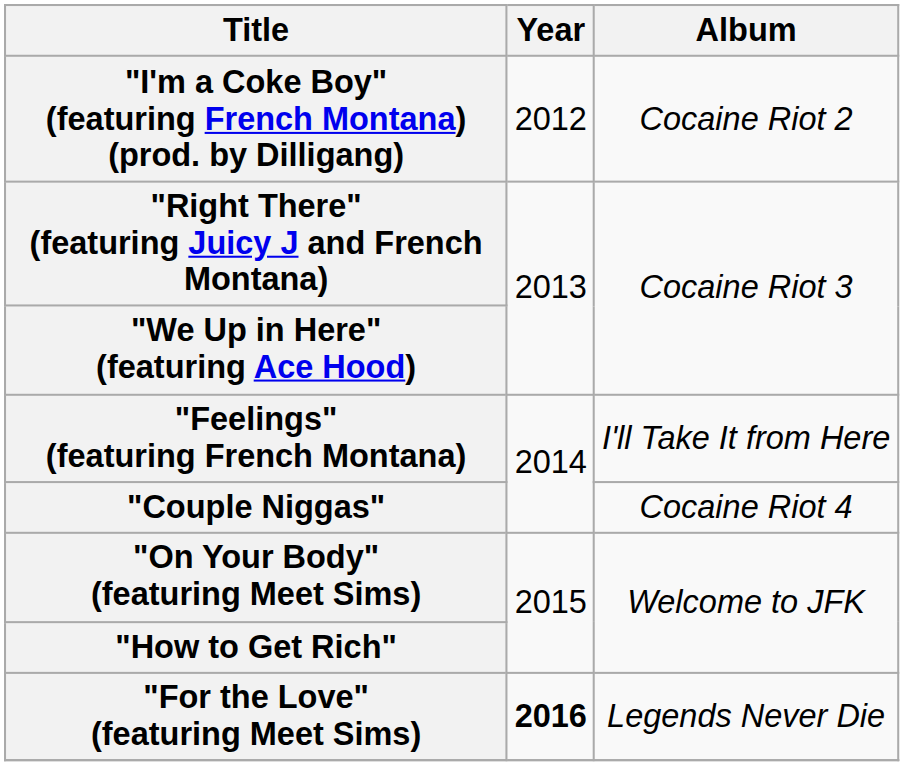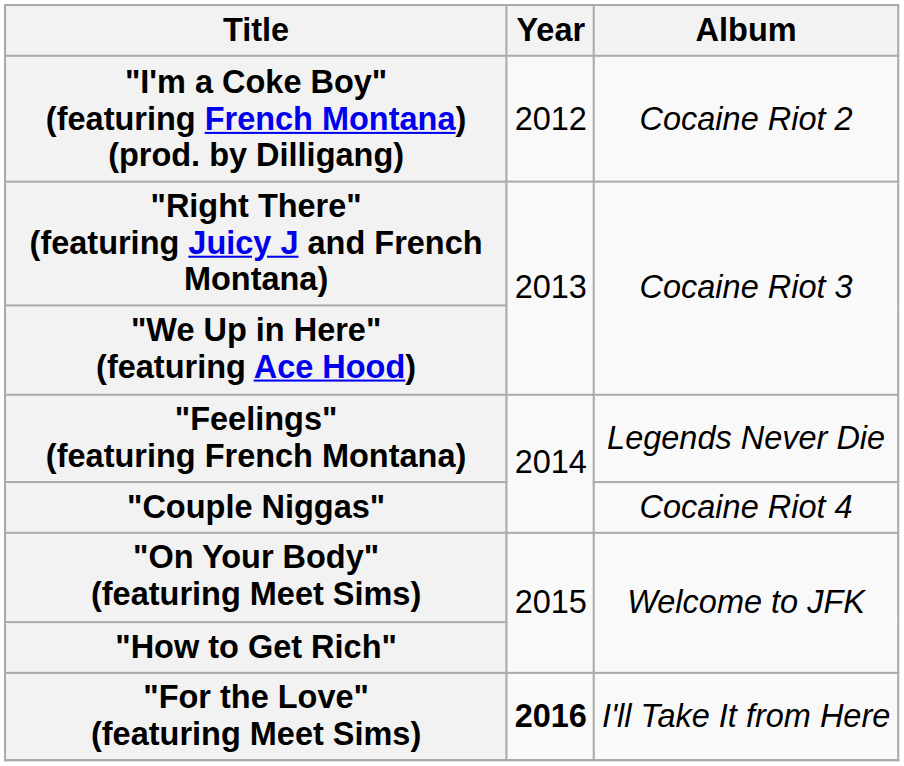 <table class="wikitable plainrowheaders" style="text-align:center;">
 <tr>
 <th scope="col" rowspan="1" style="width:15em;">Title</th>
 <th scope="col" rowspan="1">Year</th>
 <th scope="col" rowspan="1">Album</th>
 </tr>
 <tr>
 <th scope="row">"I'm a Coke Boy"<br><span>(featuring <a href='#'>French Montana</a>)(prod. by Dilligang)</span></th>
 <td>2012</td>
 <td><em>Cocaine Riot 2</em></td>
 </tr>
 <tr>
 <th scope="row">"Right There"<br><span>(featuring <a href='#'>Juicy J</a> and French Montana)</span></th>
 <td rowspan="2">2013</td>
 <td rowspan="2"><em>Cocaine Riot 3</em></td>
 </tr>
 <tr>
 <th scope="row">"We Up in Here"<br><span>(featuring <a href='#'>Ace Hood</a>)</span></th>
 </tr>
 <tr>
 <th scope="row">"Feelings"<br><span>(featuring French Montana)</span></th>
 <td rowspan="2">2014</td>
-<td><em>I'll Take It from Here</em></td>
+<td><em>Legends Never Die</em></td>
 </tr>
 <tr>
 <th scope="row">"Couple Niggas"</th>
 <td><em>Cocaine Riot 4</em></td>
 </tr>
 <tr>
 <th scope="row">"On Your Body"  <br><span>(featuring Meet Sims)</span></th>
 <td rowspan="2">2015</td>
 <td rowspan="2"><em>Welcome to JFK</em></td>
 </tr>
 <tr>
 <th scope="row">"How to Get Rich"</th>
 </tr>
 <tr>
 <th scope="row">"For the Love"<br><span>(featuring Meet Sims)</span></th>
 <td><strong>2016</strong></td>
-<td><em>Legends Never Die</em></td>
+<td><em>I'll Take It from Here</em></td>
 </tr>
 <tr>
 </tr>
 </table>
